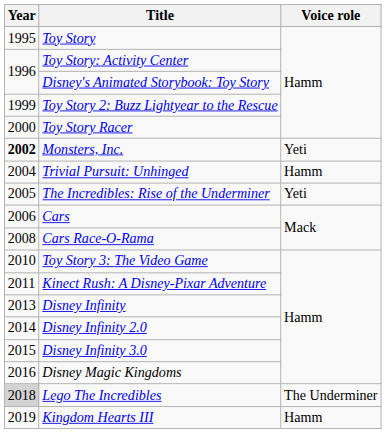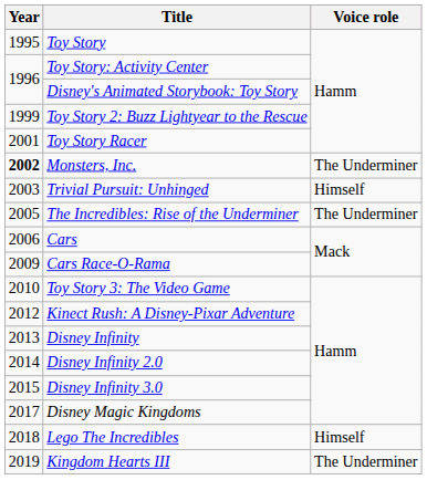 <table class="wikitable">
 <tr style="background:#b0c4; text-align:center;">
 <th>Year</th>
 <th>Title</th>
 <th>Voice role</th>
 </tr>
 <tr>
 <td>1995</td>
 <td><em><a href='#'>Toy Story</a></em></td>
 <td rowspan = "5">Hamm</td>
 </tr>
 <tr>
 <td rowspan = "2">1996</td>
 <td><em><a href='#'>Toy Story: Activity Center</a></em></td>
 </tr>
 <tr>
 <td><em><a href='#'>Disney's Animated Storybook: Toy Story</a></em></td>
 </tr>
 <tr>
 <td>1999</td>
 <td><em><a href='#'>Toy Story 2: Buzz Lightyear to the Rescue</a></em></td>
 </tr>
 <tr>
-<td>2000</td>
+<td>2001</td>
 <td><em><a href='#'>Toy Story Racer</a></em></td>
 </tr>
 <tr>
 <td><strong>2002</strong></td>
 <td><em><a href='#'>Monsters, Inc.</a></em></td>
-<td>Yeti</td>
+<td>The Underminer</td>
 </tr>
 <tr>
-<td>2004</td>
+<td>2003</td>
 <td><em><a href='#'>Trivial Pursuit: Unhinged</a></em></td>
-<td>Hamm</td>
+<td>Himself</td>
 </tr>
 <tr>
 <td>2005</td>
 <td><em><a href='#'>The Incredibles: Rise of the Underminer</a></em></td>
-<td>Yeti</td>
+<td>The Underminer</td>
 </tr>
 <tr>
 <td>2006</td>
 <td><em><a href='#'>Cars</a></em></td>
 <td rowspan = "2">Mack</td>
 </tr>
 <tr>
-<td>2008</td>
+<td>2009</td>
 <td><em><a href='#'>Cars Race-O-Rama</a></em></td>
 </tr>
 <tr>
 <td>2010</td>
 <td><em><a href='#'>Toy Story 3: The Video Game</a></em></td>
 <td rowspan = "6">Hamm</td>
 </tr>
 <tr>
-<td>2011</td>
+<td>2012</td>
 <td><em><a href='#'>Kinect Rush: A Disney-Pixar Adventure</a></em></td>
 </tr>
 <tr>
 <td>2013</td>
 <td><em><a href='#'>Disney Infinity</a></em></td>
 </tr>
 <tr>
 <td>2014</td>
 <td><em><a href='#'>Disney Infinity 2.0</a></em></td>
 </tr>
 <tr>
 <td>2015</td>
 <td><em><a href='#'>Disney Infinity 3.0</a></em></td>
 </tr>
 <tr>
-<td>2016</td>
+<td>2017</td>
 <td><em>Disney Magic Kingdoms</em></td>
 </tr>
 <tr>
-<td style="background: lightgrey;">2018</td>
+<td>2018</td>
 <td><em><a href='#'>Lego The Incredibles</a></em></td>
-<td>The Underminer</td>
+<td>Himself</td>
 </tr>
 <tr>
 <td>2019</td>
 <td><em><a href='#'>Kingdom Hearts III</a></em></td>
-<td>Hamm</td>
+<td>The Underminer</td>
 </tr>
 </table>
